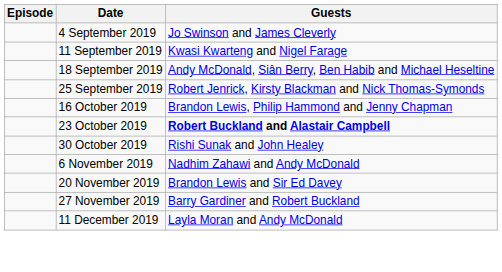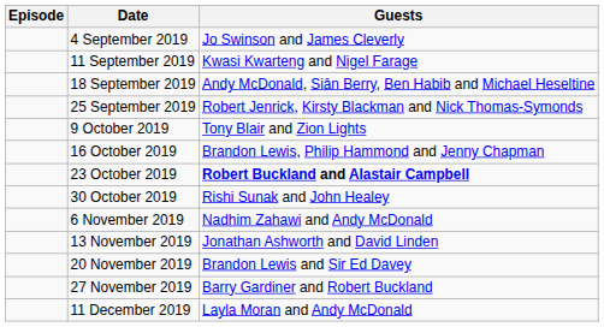 <table class="wikitable">
 <tr>
 <th>Episode</th>
 <th>Date</th>
 <th>Guests</th>
 </tr>
 <tr>
 <td></td>
 <td>4 September 2019</td>
 <td><a href='#'>Jo Swinson</a> and <a href='#'>James Cleverly</a></td>
 </tr>
 <tr>
 <td></td>
 <td>11 September 2019</td>
 <td><a href='#'>Kwasi Kwarteng</a> and <a href='#'>Nigel Farage</a></td>
 </tr>
 <tr>
 <td></td>
 <td>18 September 2019</td>
 <td><a href='#'>Andy McDonald</a>, <a href='#'>Siân Berry</a>, <a href='#'>Ben Habib</a> and <a href='#'>Michael Heseltine</a></td>
 </tr>
 <tr>
 <td></td>
 <td>25 September 2019</td>
 <td><a href='#'>Robert Jenrick</a>, <a href='#'>Kirsty Blackman</a> and <a href='#'>Nick Thomas-Symonds</a></td>
 </tr>
 <tr>
 <td></td>
+<td>9 October 2019</td>
+<td><a href='#'>Tony Blair</a> and <a href='#'>Zion Lights</a></td>
+</tr>
+<tr>
+<td></td>
 <td>16 October 2019</td>
 <td><a href='#'>Brandon Lewis</a>, <a href='#'>Philip Hammond</a> and <a href='#'>Jenny Chapman</a></td>
 </tr>
 <tr>
 <td></td>
 <td>23 October 2019</td>
 <td><strong><a href='#'>Robert Buckland</a> and <a href='#'>Alastair Campbell</a></strong></td>
 </tr>
 <tr>
 <td></td>
 <td>30 October 2019</td>
 <td><a href='#'>Rishi Sunak</a> and <a href='#'>John Healey</a></td>
 </tr>
 <tr>
 <td></td>
 <td>6 November 2019</td>
 <td><a href='#'>Nadhim Zahawi</a> and <a href='#'>Andy McDonald</a></td>
 </tr>
 <tr>
 <td></td>
+<td>13 November 2019</td>
+<td><a href='#'>Jonathan Ashworth</a> and <a href='#'>David Linden</a></td>
+</tr>
+<tr>
+<td></td>
 <td>20 November 2019</td>
 <td><a href='#'>Brandon Lewis</a> and <a href='#'>Sir Ed Davey</a></td>
 </tr>
 <tr>
 <td></td>
 <td>27 November 2019</td>
 <td><a href='#'>Barry Gardiner</a> and <a href='#'>Robert Buckland</a></td>
 </tr>
 <tr>
 <td></td>
 <td>11 December 2019</td>
 <td><a href='#'>Layla Moran</a> and <a href='#'>Andy McDonald</a></td>
 </tr>
 </table>
